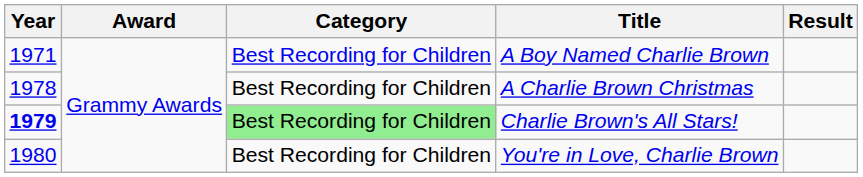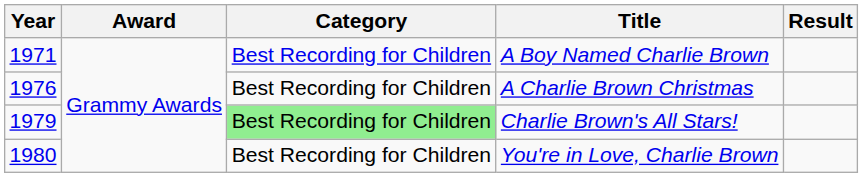 <table class="wikitable sortable">
 <tr>
 <th>Year</th>
 <th>Award</th>
 <th>Category</th>
 <th>Title</th>
 <th>Result</th>
 </tr>
 <tr>
 <td><a href='#'>1971</a></td>
 <td rowspan="4"><a href='#'>Grammy Awards</a></td>
 <td><a href='#'>Best Recording for Children</a></td>
 <td><em><a href='#'>A Boy Named Charlie Brown</a></em></td>
 <td></td>
 </tr>
 <tr>
-<td><a href='#'>1978</a></td>
+<td><a href='#'>1976</a></td>
 <td>Best Recording for Children</td>
 <td><em><a href='#'>A Charlie Brown Christmas</a></em></td>
 <td></td>
 </tr>
 <tr>
-<td><strong><a href='#'>1979</a></strong></td>
+<td><a href='#'>1979</a></td>
 <td style="background: lightgreen;">Best Recording for Children</td>
 <td><em><a href='#'>Charlie Brown's All Stars!</a></em></td>
 <td></td>
 </tr>
 <tr>
 <td><a href='#'>1980</a></td>
 <td>Best Recording for Children</td>
 <td><em><a href='#'>You're in Love, Charlie Brown</a></em></td>
 <td></td>
 </tr>
 </table>
